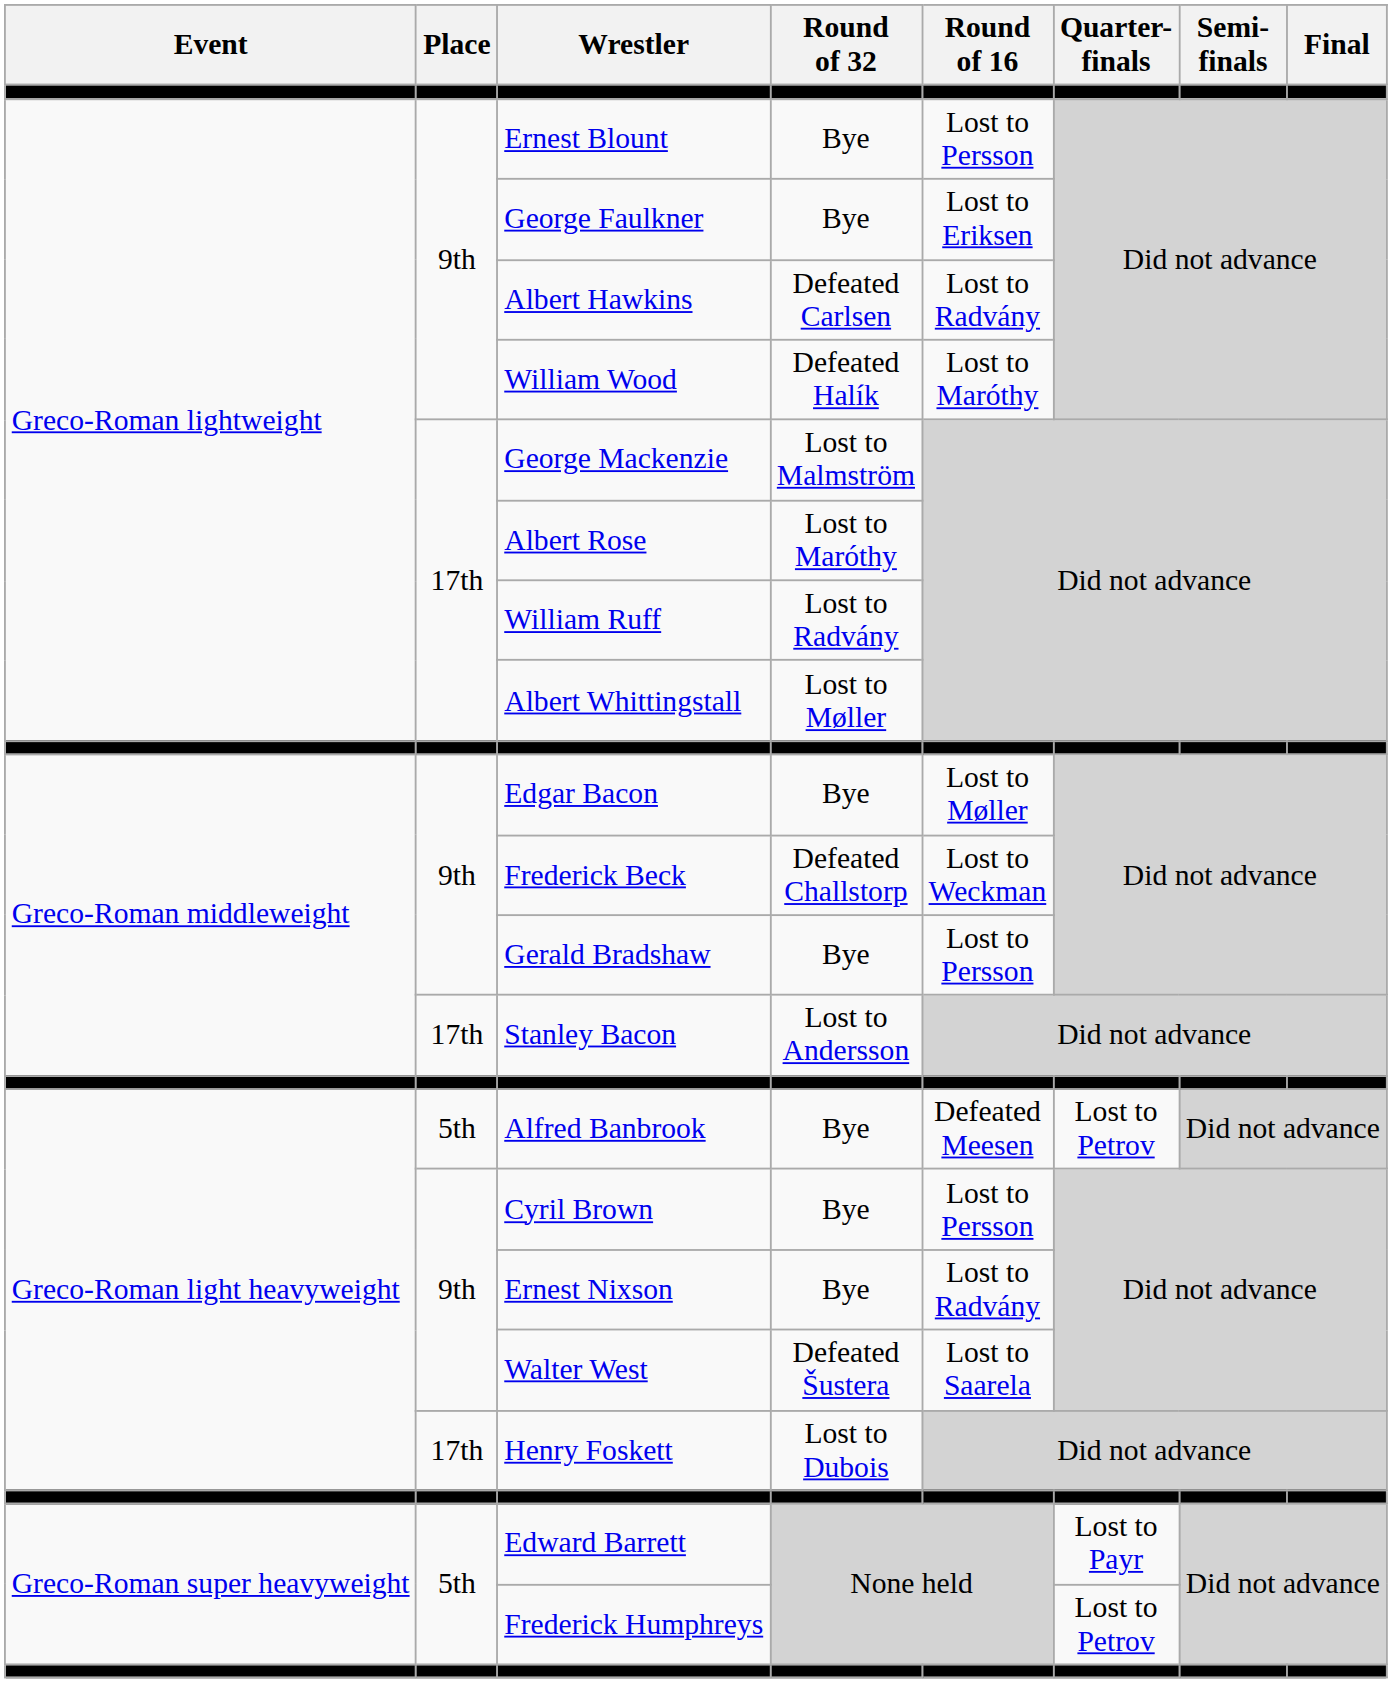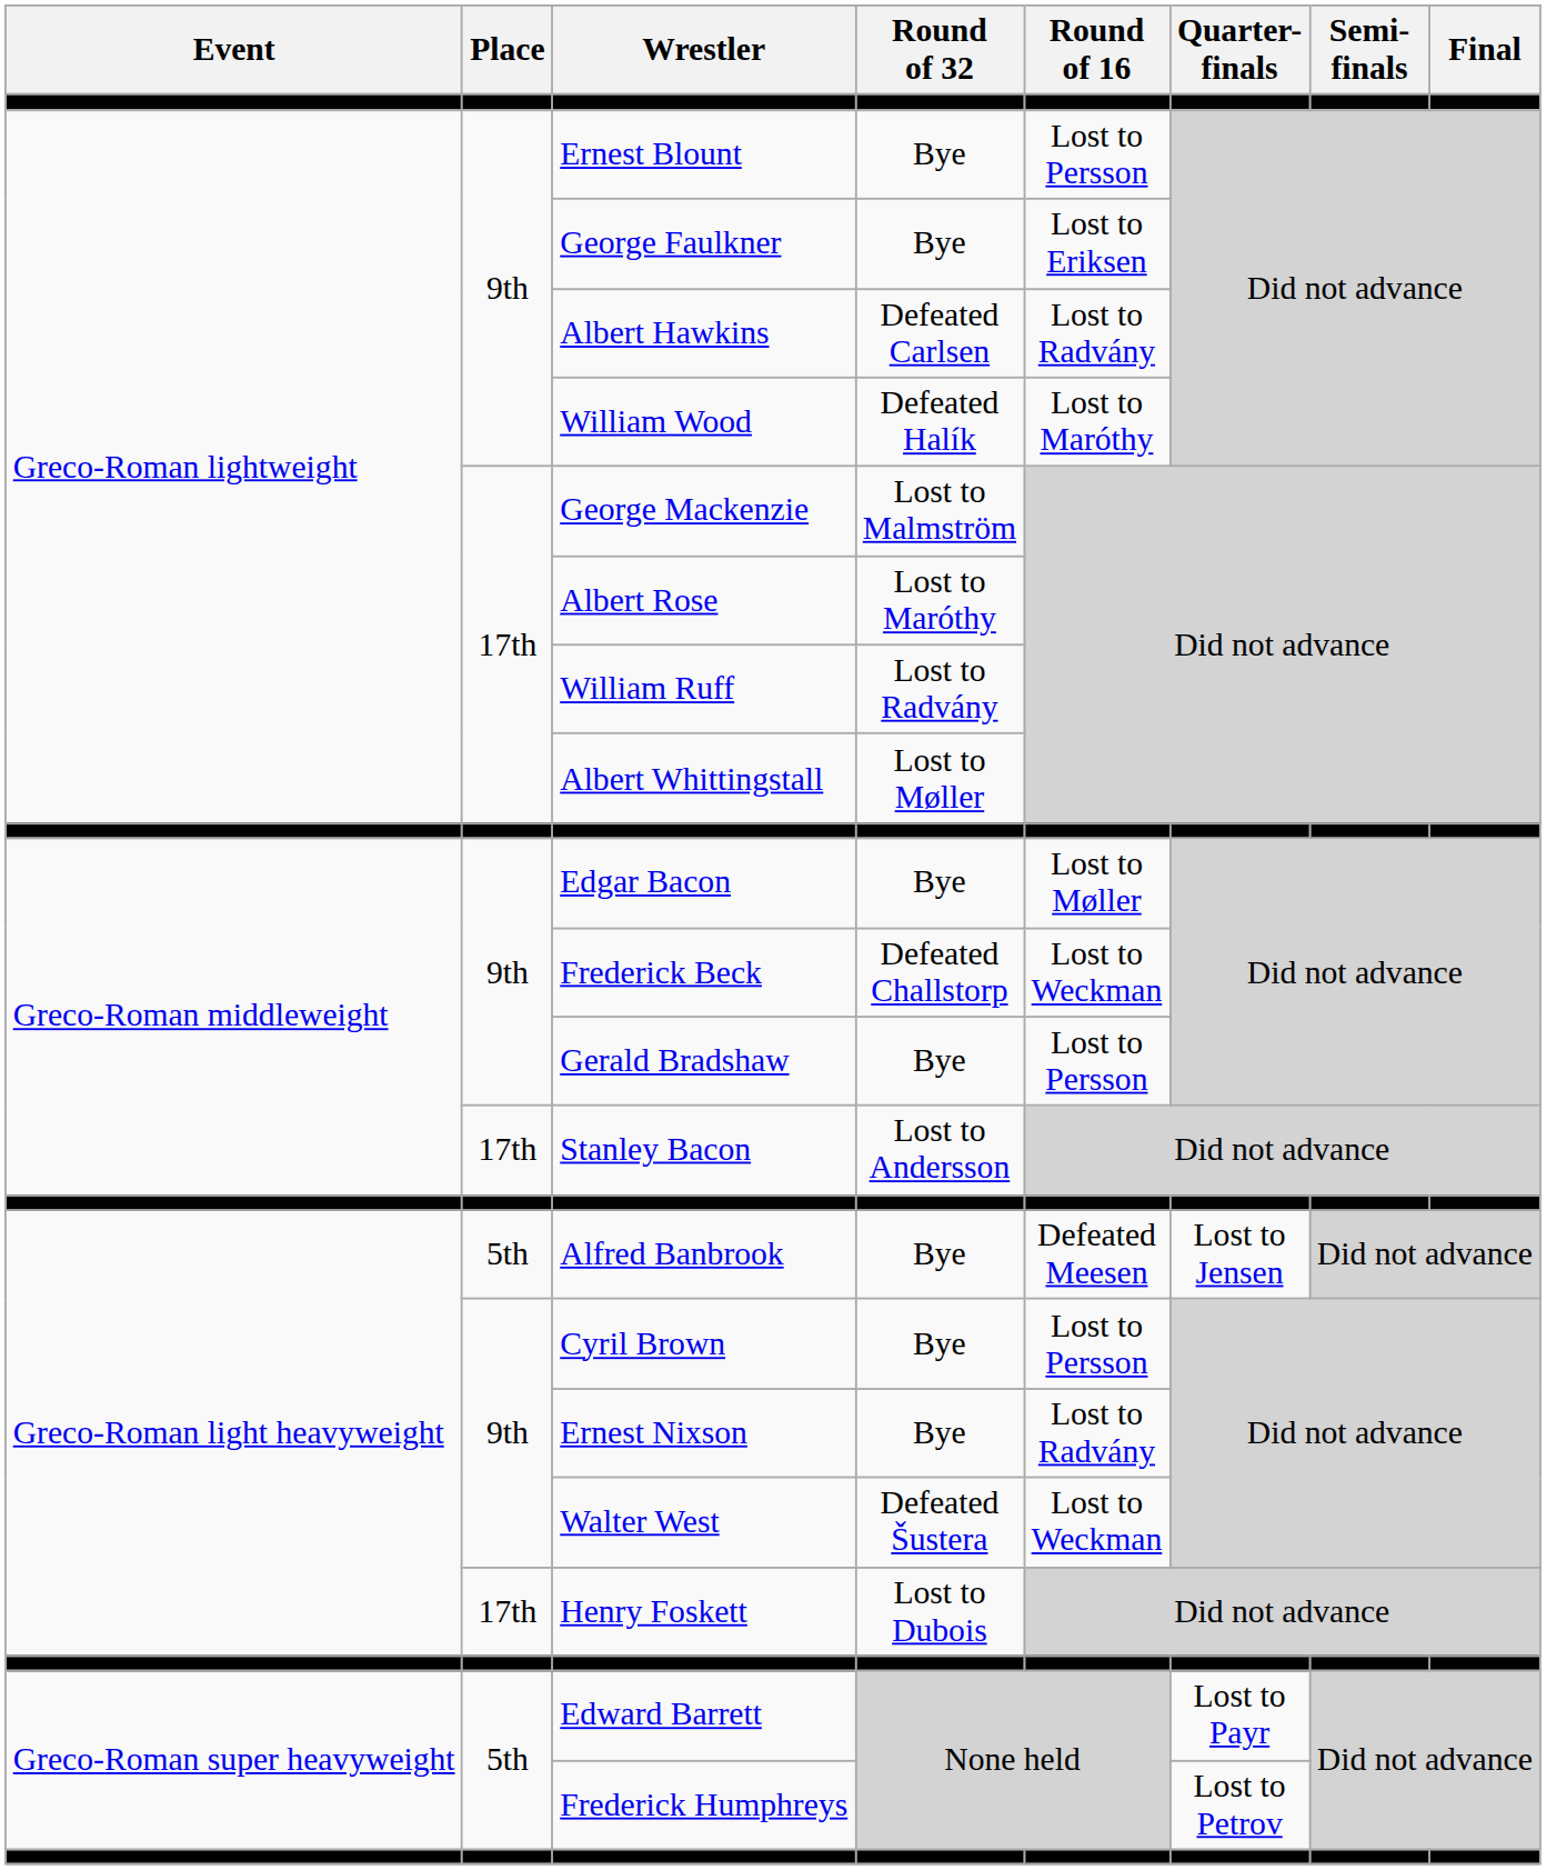 <table class=wikitable>
 <tr>
 <th>Event</th>
 <th>Place</th>
 <th>Wrestler</th>
 <th>Round <br> of 32</th>
 <th>Round <br> of 16</th>
 <th>Quarter-<br>finals</th>
 <th>Semi-<br>finals</th>
 <th>Final</th>
 </tr>
 <tr bgcolor=black>
 <td></td>
 <td></td>
 <td></td>
 <td></td>
 <td></td>
 <td></td>
 <td></td>
 <td></td>
 </tr>
 <tr align=center>
 <td rowspan=8 align=left><a href='#'>Greco-Roman lightweight</a></td>
 <td rowspan=4>9th</td>
 <td align=left><a href='#'>Ernest Blount</a></td>
 <td>Bye</td>
 <td>Lost to <br> <a href='#'>Persson</a></td>
 <td rowspan=4 colspan=3 bgcolor=lightgray>Did not advance</td>
 </tr>
 <tr align=center>
 <td align=left><a href='#'>George Faulkner</a></td>
 <td>Bye</td>
 <td>Lost to <br> <a href='#'>Eriksen</a></td>
 </tr>
 <tr align=center>
 <td align=left><a href='#'>Albert Hawkins</a></td>
 <td>Defeated <br> <a href='#'>Carlsen</a></td>
 <td>Lost to <br> <a href='#'>Radvány</a></td>
 </tr>
 <tr align=center>
 <td align=left><a href='#'>William Wood</a></td>
 <td>Defeated <br> <a href='#'>Halík</a></td>
 <td>Lost to <br> <a href='#'>Maróthy</a></td>
 </tr>
 <tr align=center>
 <td rowspan=4>17th</td>
 <td align=left><a href='#'>George Mackenzie</a></td>
 <td>Lost to <br> <a href='#'>Malmström</a></td>
 <td rowspan=4 colspan=4 bgcolor=lightgray>Did not advance</td>
 </tr>
 <tr align=center>
 <td align=left><a href='#'>Albert Rose</a></td>
 <td>Lost to <br> <a href='#'>Maróthy</a></td>
 </tr>
 <tr align=center>
 <td align=left><a href='#'>William Ruff</a></td>
 <td>Lost to <br> <a href='#'>Radvány</a></td>
 </tr>
 <tr align=center>
 <td align=left><a href='#'>Albert Whittingstall</a></td>
 <td>Lost to <br> <a href='#'>Møller</a></td>
 </tr>
 <tr bgcolor=black>
 <td></td>
 <td></td>
 <td></td>
 <td></td>
 <td></td>
 <td></td>
 <td></td>
 <td></td>
 </tr>
 <tr align=center>
 <td rowspan=4 align=left><a href='#'>Greco-Roman middleweight</a></td>
 <td rowspan=3>9th</td>
 <td align=left><a href='#'>Edgar Bacon</a></td>
 <td>Bye</td>
 <td>Lost to <br> <a href='#'>Møller</a></td>
 <td rowspan=3 colspan=3 bgcolor=lightgray>Did not advance</td>
 </tr>
 <tr align=center>
 <td align=left><a href='#'>Frederick Beck</a></td>
 <td>Defeated <br> <a href='#'>Challstorp</a></td>
 <td>Lost to <br> <a href='#'>Weckman</a></td>
 </tr>
 <tr align=center>
 <td align=left><a href='#'>Gerald Bradshaw</a></td>
 <td>Bye</td>
 <td>Lost to <br> <a href='#'>Persson</a></td>
 </tr>
 <tr align=center>
 <td>17th</td>
 <td align=left><a href='#'>Stanley Bacon</a></td>
 <td>Lost to <br> <a href='#'>Andersson</a></td>
 <td colspan=4 bgcolor=lightgray>Did not advance</td>
 </tr>
 <tr bgcolor=black>
 <td></td>
 <td></td>
 <td></td>
 <td></td>
 <td></td>
 <td></td>
 <td></td>
 <td></td>
 </tr>
 <tr align=center>
 <td rowspan=5 align=left><a href='#'>Greco-Roman light heavyweight</a></td>
 <td>5th</td>
 <td align=left><a href='#'>Alfred Banbrook</a></td>
 <td>Bye</td>
 <td>Defeated <br> <a href='#'>Meesen</a></td>
-<td>Lost to <br> <a href='#'>Petrov</a></td>
+<td>Lost to <br> <a href='#'>Jensen</a></td>
 <td colspan=2 bgcolor=lightgray>Did not advance</td>
 </tr>
 <tr align=center>
 <td rowspan=3>9th</td>
 <td align=left><a href='#'>Cyril Brown</a></td>
 <td>Bye</td>
 <td>Lost to <br> <a href='#'>Persson</a></td>
 <td colspan=3 rowspan=3 bgcolor=lightgray>Did not advance</td>
 </tr>
 <tr align=center>
 <td align=left><a href='#'>Ernest Nixson</a></td>
 <td>Bye</td>
 <td>Lost to <br> <a href='#'>Radvány</a></td>
 </tr>
 <tr align=center>
 <td align=left><a href='#'>Walter West</a></td>
 <td>Defeated <br> <a href='#'>Šustera</a></td>
-<td>Lost to <br> <a href='#'>Saarela</a></td>
+<td>Lost to <br> <a href='#'>Weckman</a></td>
 </tr>
 <tr align=center>
 <td>17th</td>
 <td align=left><a href='#'>Henry Foskett</a></td>
 <td>Lost to <br> <a href='#'>Dubois</a></td>
 <td colspan=4 bgcolor=lightgray>Did not advance</td>
 </tr>
 <tr bgcolor=black>
 <td></td>
 <td></td>
 <td></td>
 <td></td>
 <td></td>
 <td></td>
 <td></td>
 <td></td>
 </tr>
 <tr align=center>
 <td rowspan=2 align=left><a href='#'>Greco-Roman super heavyweight</a></td>
 <td rowspan=2>5th</td>
 <td align=left><a href='#'>Edward Barrett</a></td>
 <td rowspan=2 colspan=2 bgcolor=lightgray>None held</td>
 <td>Lost to <br> <a href='#'>Payr</a></td>
 <td rowspan=2 colspan=2 bgcolor=lightgray>Did not advance</td>
 </tr>
 <tr align=center>
 <td align=left><a href='#'>Frederick Humphreys</a></td>
 <td>Lost to <br> <a href='#'>Petrov</a></td>
 </tr>
 <tr bgcolor=black>
 <td></td>
 <td></td>
 <td></td>
 <td></td>
 <td></td>
 <td></td>
 <td></td>
 <td></td>
 </tr>
 </table>
